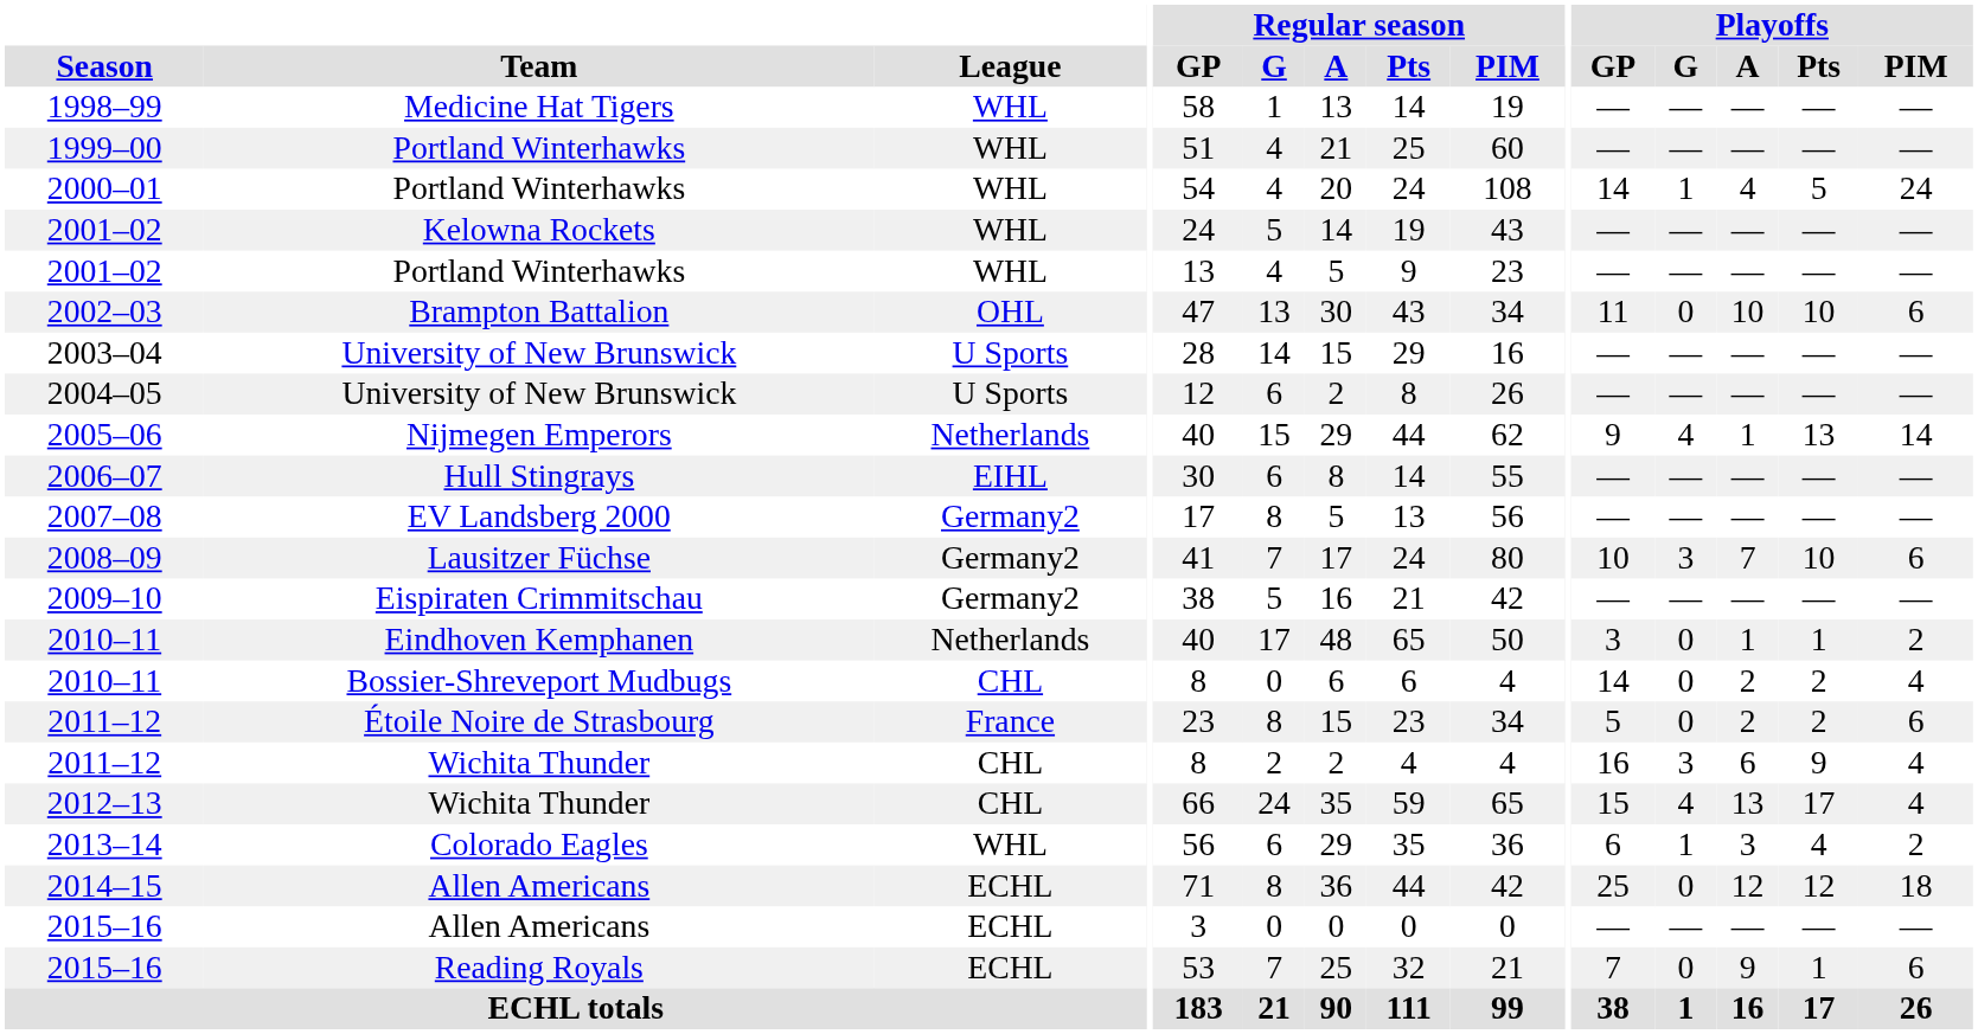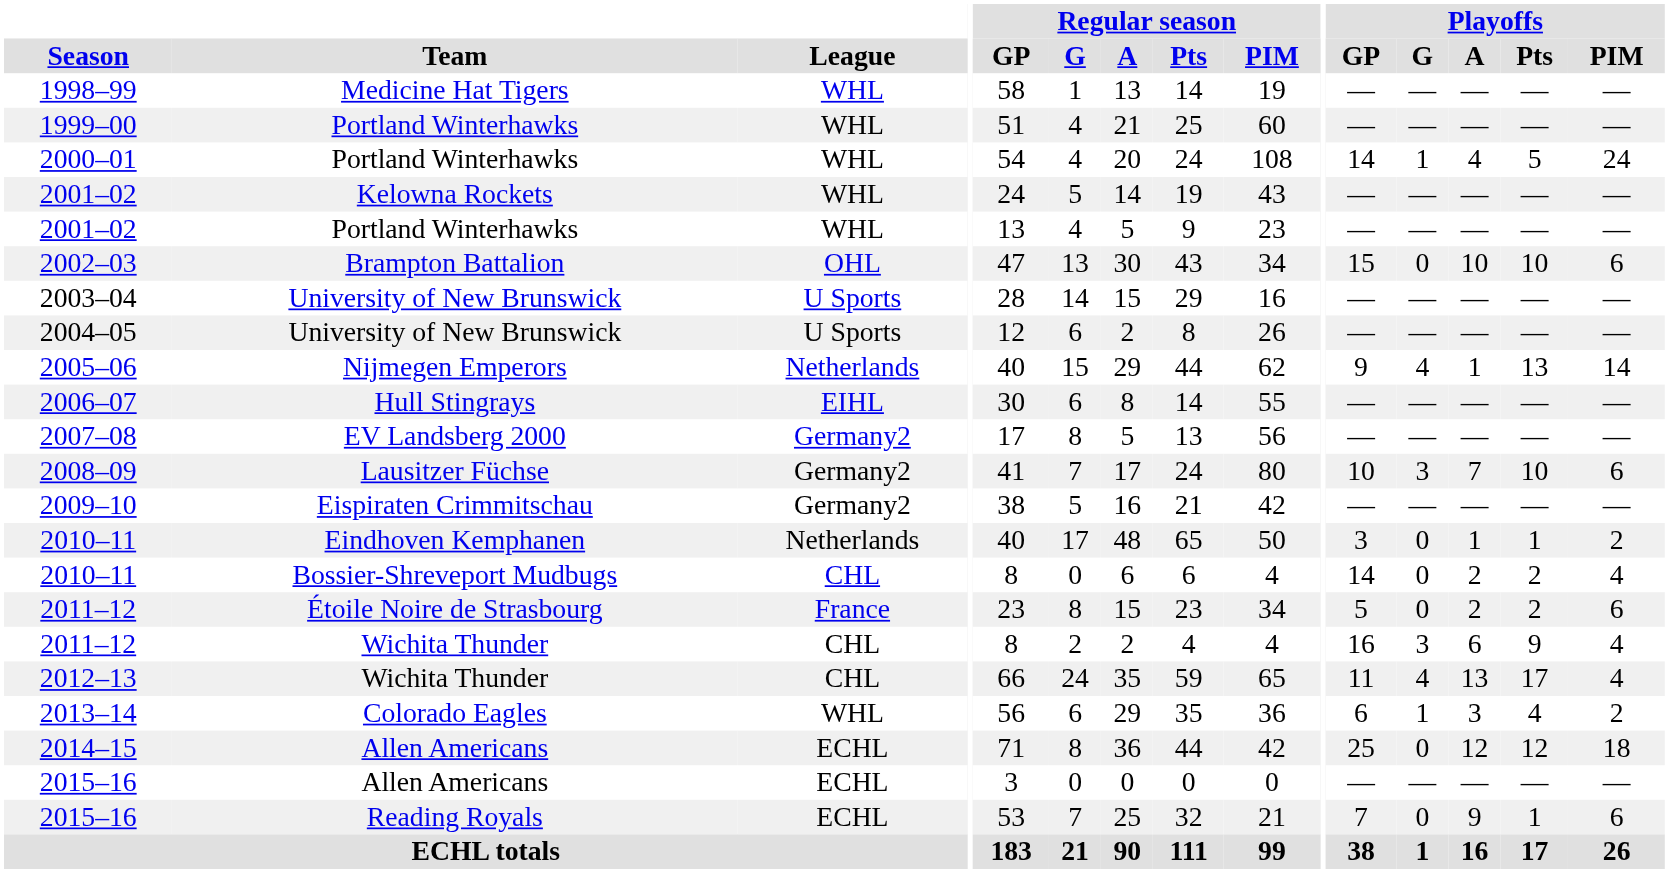 <table border="0" cellpadding="1" cellspacing="0" style="text-align:center; width:60em">
 <tr bgcolor="#e0e0e0">
 <th colspan="3" bgcolor="#ffffff"></th>
 <th rowspan="99" bgcolor="#ffffff"></th>
 <th colspan="5"><a href='#'>Regular season</a></th>
 <th rowspan="99" bgcolor="#ffffff"></th>
 <th colspan="5"><a href='#'>Playoffs</a></th>
 </tr>
 <tr bgcolor="#e0e0e0">
 <th><a href='#'>Season</a></th>
 <th>Team</th>
 <th>League</th>
 <th>GP</th>
 <th><a href='#'>G</a></th>
 <th><a href='#'>A</a></th>
 <th><a href='#'>Pts</a></th>
 <th><a href='#'>PIM</a></th>
 <th>GP</th>
 <th>G</th>
 <th>A</th>
 <th>Pts</th>
 <th>PIM</th>
 </tr>
 <tr>
 <td><a href='#'>1998–99</a></td>
 <td><a href='#'>Medicine Hat Tigers</a></td>
 <td><a href='#'>WHL</a></td>
 <td>58</td>
 <td>1</td>
 <td>13</td>
 <td>14</td>
 <td>19</td>
 <td>—</td>
 <td>—</td>
 <td>—</td>
 <td>—</td>
 <td>—</td>
 </tr>
 <tr bgcolor="#f0f0f0">
 <td><a href='#'>1999–00</a></td>
 <td><a href='#'>Portland Winterhawks</a></td>
 <td>WHL</td>
 <td>51</td>
 <td>4</td>
 <td>21</td>
 <td>25</td>
 <td>60</td>
 <td>—</td>
 <td>—</td>
 <td>—</td>
 <td>—</td>
 <td>—</td>
 </tr>
 <tr>
 <td><a href='#'>2000–01</a></td>
 <td>Portland Winterhawks</td>
 <td>WHL</td>
 <td>54</td>
 <td>4</td>
 <td>20</td>
 <td>24</td>
 <td>108</td>
 <td>14</td>
 <td>1</td>
 <td>4</td>
 <td>5</td>
 <td>24</td>
 </tr>
 <tr bgcolor="#f0f0f0">
 <td><a href='#'>2001–02</a></td>
 <td><a href='#'>Kelowna Rockets</a></td>
 <td>WHL</td>
 <td>24</td>
 <td>5</td>
 <td>14</td>
 <td>19</td>
 <td>43</td>
 <td>—</td>
 <td>—</td>
 <td>—</td>
 <td>—</td>
 <td>—</td>
 </tr>
 <tr>
 <td><a href='#'>2001–02</a></td>
 <td>Portland Winterhawks</td>
 <td>WHL</td>
 <td>13</td>
 <td>4</td>
 <td>5</td>
 <td>9</td>
 <td>23</td>
 <td>—</td>
 <td>—</td>
 <td>—</td>
 <td>—</td>
 <td>—</td>
 </tr>
 <tr bgcolor="#f0f0f0">
 <td><a href='#'>2002–03</a></td>
 <td><a href='#'>Brampton Battalion</a></td>
 <td><a href='#'>OHL</a></td>
 <td>47</td>
 <td>13</td>
 <td>30</td>
 <td>43</td>
 <td>34</td>
-<td>11</td>
+<td>15</td>
 <td>0</td>
 <td>10</td>
 <td>10</td>
 <td>6</td>
 </tr>
 <tr>
 <td>2003–04</td>
 <td><a href='#'>University of New Brunswick</a></td>
 <td><a href='#'>U Sports</a></td>
 <td>28</td>
 <td>14</td>
 <td>15</td>
 <td>29</td>
 <td>16</td>
 <td>—</td>
 <td>—</td>
 <td>—</td>
 <td>—</td>
 <td>—</td>
 </tr>
 <tr bgcolor="#f0f0f0">
 <td>2004–05</td>
 <td>University of New Brunswick</td>
 <td>U Sports</td>
 <td>12</td>
 <td>6</td>
 <td>2</td>
 <td>8</td>
 <td>26</td>
 <td>—</td>
 <td>—</td>
 <td>—</td>
 <td>—</td>
 <td>—</td>
 </tr>
 <tr>
 <td><a href='#'>2005–06</a></td>
 <td><a href='#'>Nijmegen Emperors</a></td>
 <td><a href='#'>Netherlands</a></td>
 <td>40</td>
 <td>15</td>
 <td>29</td>
 <td>44</td>
 <td>62</td>
 <td>9</td>
 <td>4</td>
 <td>1</td>
 <td>13</td>
 <td>14</td>
 </tr>
 <tr bgcolor="#f0f0f0">
 <td><a href='#'>2006–07</a></td>
 <td><a href='#'>Hull Stingrays</a></td>
 <td><a href='#'>EIHL</a></td>
 <td>30</td>
 <td>6</td>
 <td>8</td>
 <td>14</td>
 <td>55</td>
 <td>—</td>
 <td>—</td>
 <td>—</td>
 <td>—</td>
 <td>—</td>
 </tr>
 <tr>
 <td><a href='#'>2007–08</a></td>
 <td><a href='#'>EV Landsberg 2000</a></td>
 <td><a href='#'>Germany2</a></td>
 <td>17</td>
 <td>8</td>
 <td>5</td>
 <td>13</td>
 <td>56</td>
 <td>—</td>
 <td>—</td>
 <td>—</td>
 <td>—</td>
 <td>—</td>
 </tr>
 <tr bgcolor="#f0f0f0">
 <td><a href='#'>2008–09</a></td>
 <td><a href='#'>Lausitzer Füchse</a></td>
 <td>Germany2</td>
 <td>41</td>
 <td>7</td>
 <td>17</td>
 <td>24</td>
 <td>80</td>
 <td>10</td>
 <td>3</td>
 <td>7</td>
 <td>10</td>
 <td>6</td>
 </tr>
 <tr>
 <td><a href='#'>2009–10</a></td>
 <td><a href='#'>Eispiraten Crimmitschau</a></td>
 <td>Germany2</td>
 <td>38</td>
 <td>5</td>
 <td>16</td>
 <td>21</td>
 <td>42</td>
 <td>—</td>
 <td>—</td>
 <td>—</td>
 <td>—</td>
 <td>—</td>
 </tr>
 <tr bgcolor="#f0f0f0">
 <td><a href='#'>2010–11</a></td>
 <td><a href='#'>Eindhoven Kemphanen</a></td>
 <td>Netherlands</td>
 <td>40</td>
 <td>17</td>
 <td>48</td>
 <td>65</td>
 <td>50</td>
 <td>3</td>
 <td>0</td>
 <td>1</td>
 <td>1</td>
 <td>2</td>
 </tr>
 <tr>
 <td><a href='#'>2010–11</a></td>
 <td><a href='#'>Bossier-Shreveport Mudbugs</a></td>
 <td><a href='#'>CHL</a></td>
 <td>8</td>
 <td>0</td>
 <td>6</td>
 <td>6</td>
 <td>4</td>
 <td>14</td>
 <td>0</td>
 <td>2</td>
 <td>2</td>
 <td>4</td>
 </tr>
 <tr bgcolor="#f0f0f0">
 <td><a href='#'>2011–12</a></td>
 <td><a href='#'>Étoile Noire de Strasbourg</a></td>
 <td><a href='#'>France</a></td>
 <td>23</td>
 <td>8</td>
 <td>15</td>
 <td>23</td>
 <td>34</td>
 <td>5</td>
 <td>0</td>
 <td>2</td>
 <td>2</td>
 <td>6</td>
 </tr>
 <tr>
 <td><a href='#'>2011–12</a></td>
 <td><a href='#'>Wichita Thunder</a></td>
 <td>CHL</td>
 <td>8</td>
 <td>2</td>
 <td>2</td>
 <td>4</td>
 <td>4</td>
 <td>16</td>
 <td>3</td>
 <td>6</td>
 <td>9</td>
 <td>4</td>
 </tr>
 <tr bgcolor="#f0f0f0">
 <td><a href='#'>2012–13</a></td>
 <td>Wichita Thunder</td>
 <td>CHL</td>
 <td>66</td>
 <td>24</td>
 <td>35</td>
 <td>59</td>
 <td>65</td>
-<td>15</td>
+<td>11</td>
 <td>4</td>
 <td>13</td>
 <td>17</td>
 <td>4</td>
 </tr>
 <tr>
 <td><a href='#'>2013–14</a></td>
 <td><a href='#'>Colorado Eagles</a></td>
 <td>WHL</td>
 <td>56</td>
 <td>6</td>
 <td>29</td>
 <td>35</td>
 <td>36</td>
 <td>6</td>
 <td>1</td>
 <td>3</td>
 <td>4</td>
 <td>2</td>
 </tr>
 <tr bgcolor="#f0f0f0">
 <td><a href='#'>2014–15</a></td>
 <td><a href='#'>Allen Americans</a></td>
 <td>ECHL</td>
 <td>71</td>
 <td>8</td>
 <td>36</td>
 <td>44</td>
 <td>42</td>
 <td>25</td>
 <td>0</td>
 <td>12</td>
 <td>12</td>
 <td>18</td>
 </tr>
 <tr>
 <td><a href='#'>2015–16</a></td>
 <td>Allen Americans</td>
 <td>ECHL</td>
 <td>3</td>
 <td>0</td>
 <td>0</td>
 <td>0</td>
 <td>0</td>
 <td>—</td>
 <td>—</td>
 <td>—</td>
 <td>—</td>
 <td>—</td>
 </tr>
 <tr bgcolor="#f0f0f0">
 <td><a href='#'>2015–16</a></td>
 <td><a href='#'>Reading Royals</a></td>
 <td>ECHL</td>
 <td>53</td>
 <td>7</td>
 <td>25</td>
 <td>32</td>
 <td>21</td>
 <td>7</td>
 <td>0</td>
 <td>9</td>
 <td>1</td>
 <td>6</td>
 </tr>
 <tr>
 </tr>
 <tr ALIGN="center" bgcolor="#e0e0e0">
 <th colspan="3">ECHL totals</th>
 <th ALIGN="center">183</th>
 <th ALIGN="center">21</th>
 <th ALIGN="center">90</th>
 <th ALIGN="center">111</th>
 <th ALIGN="center">99</th>
 <th ALIGN="center">38</th>
 <th ALIGN="center">1</th>
 <th ALIGN="center">16</th>
 <th ALIGN="center">17</th>
 <th ALIGN="center">26</th>
 </tr>
 </table>
